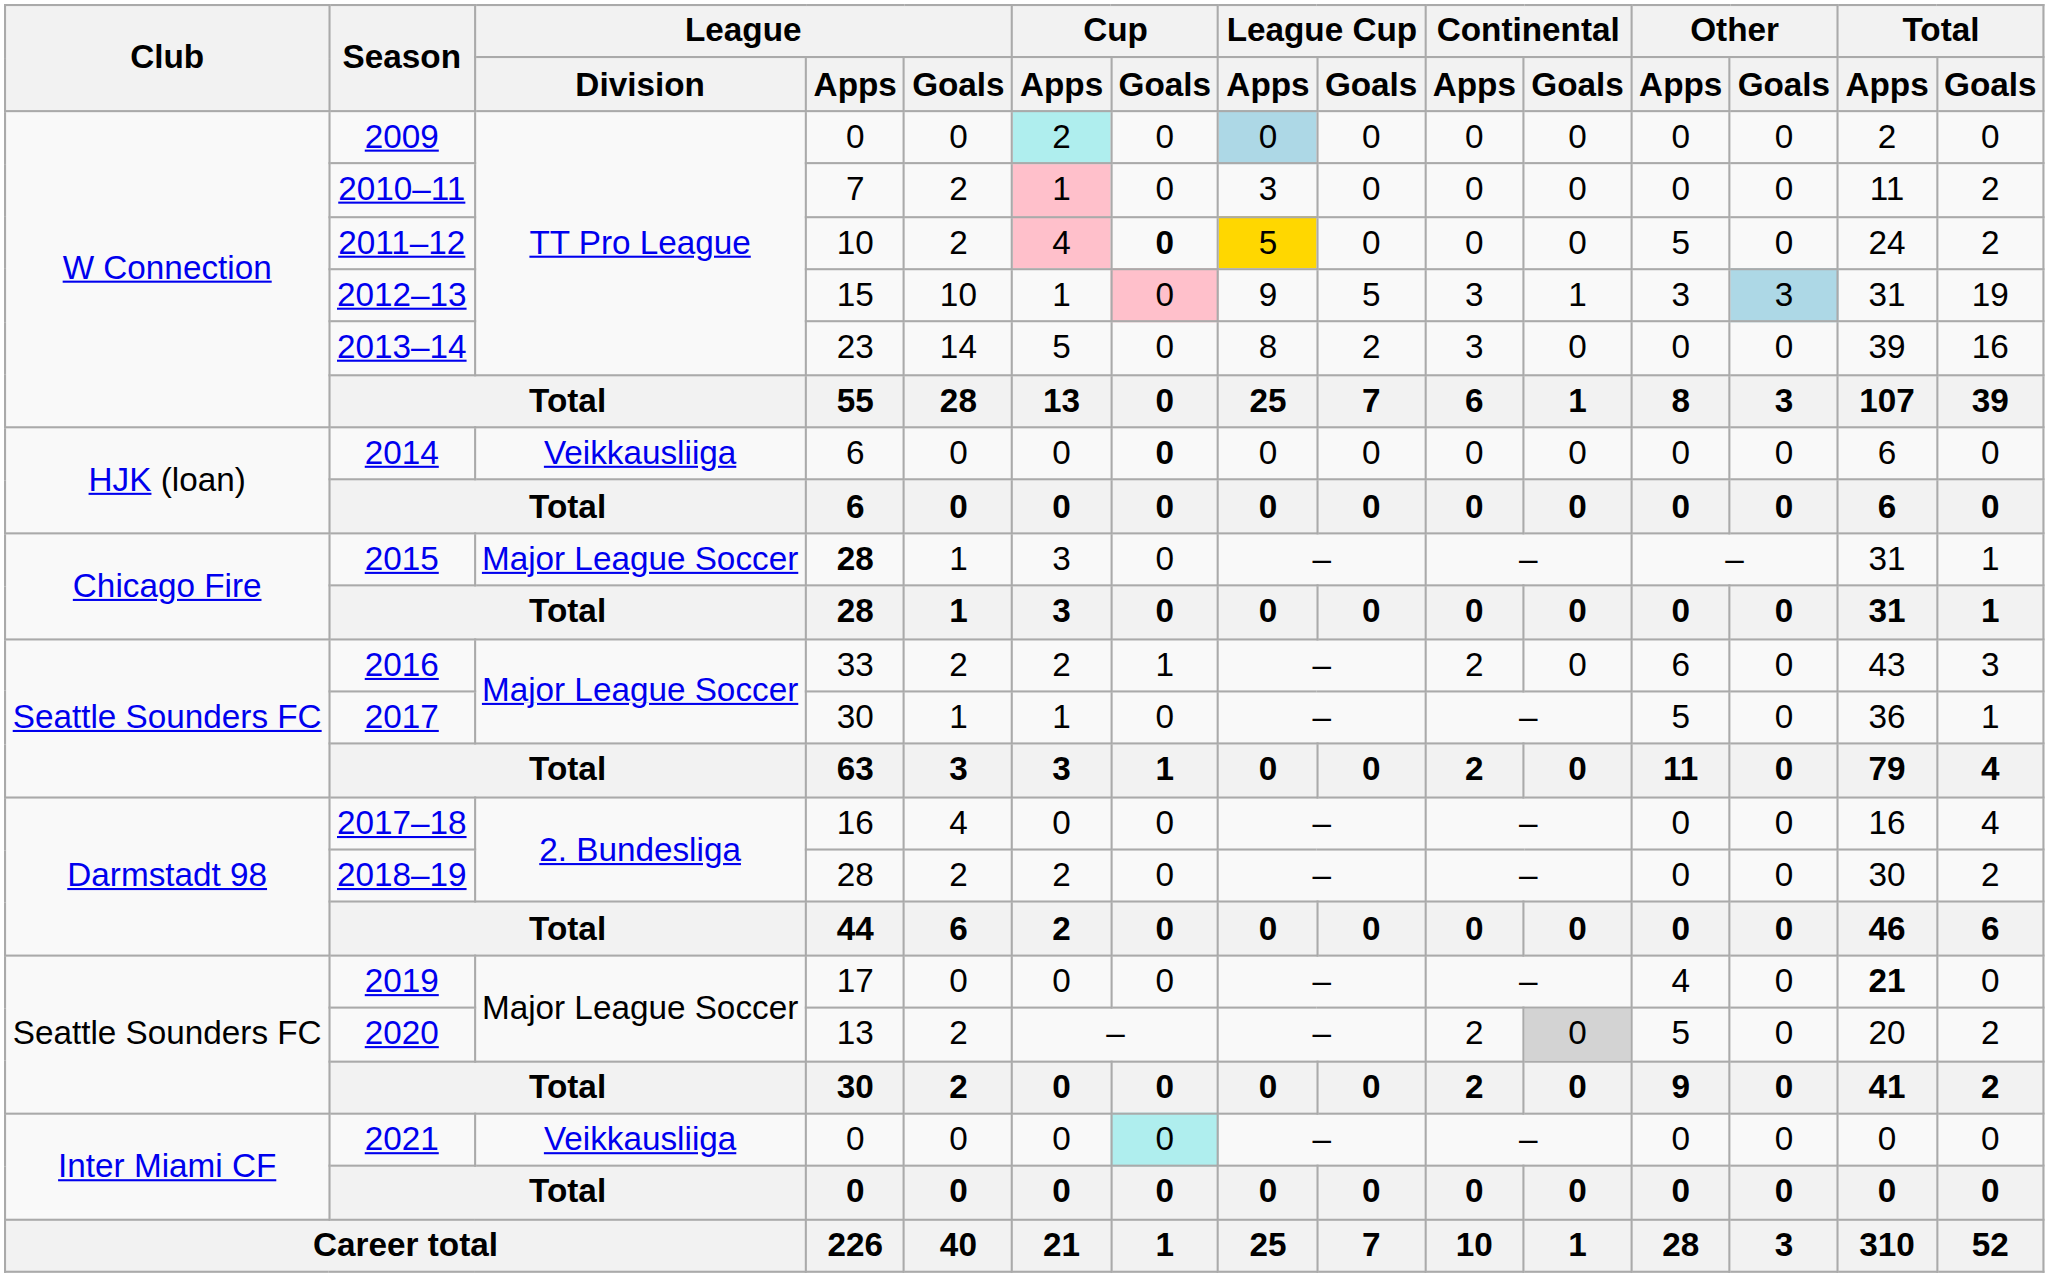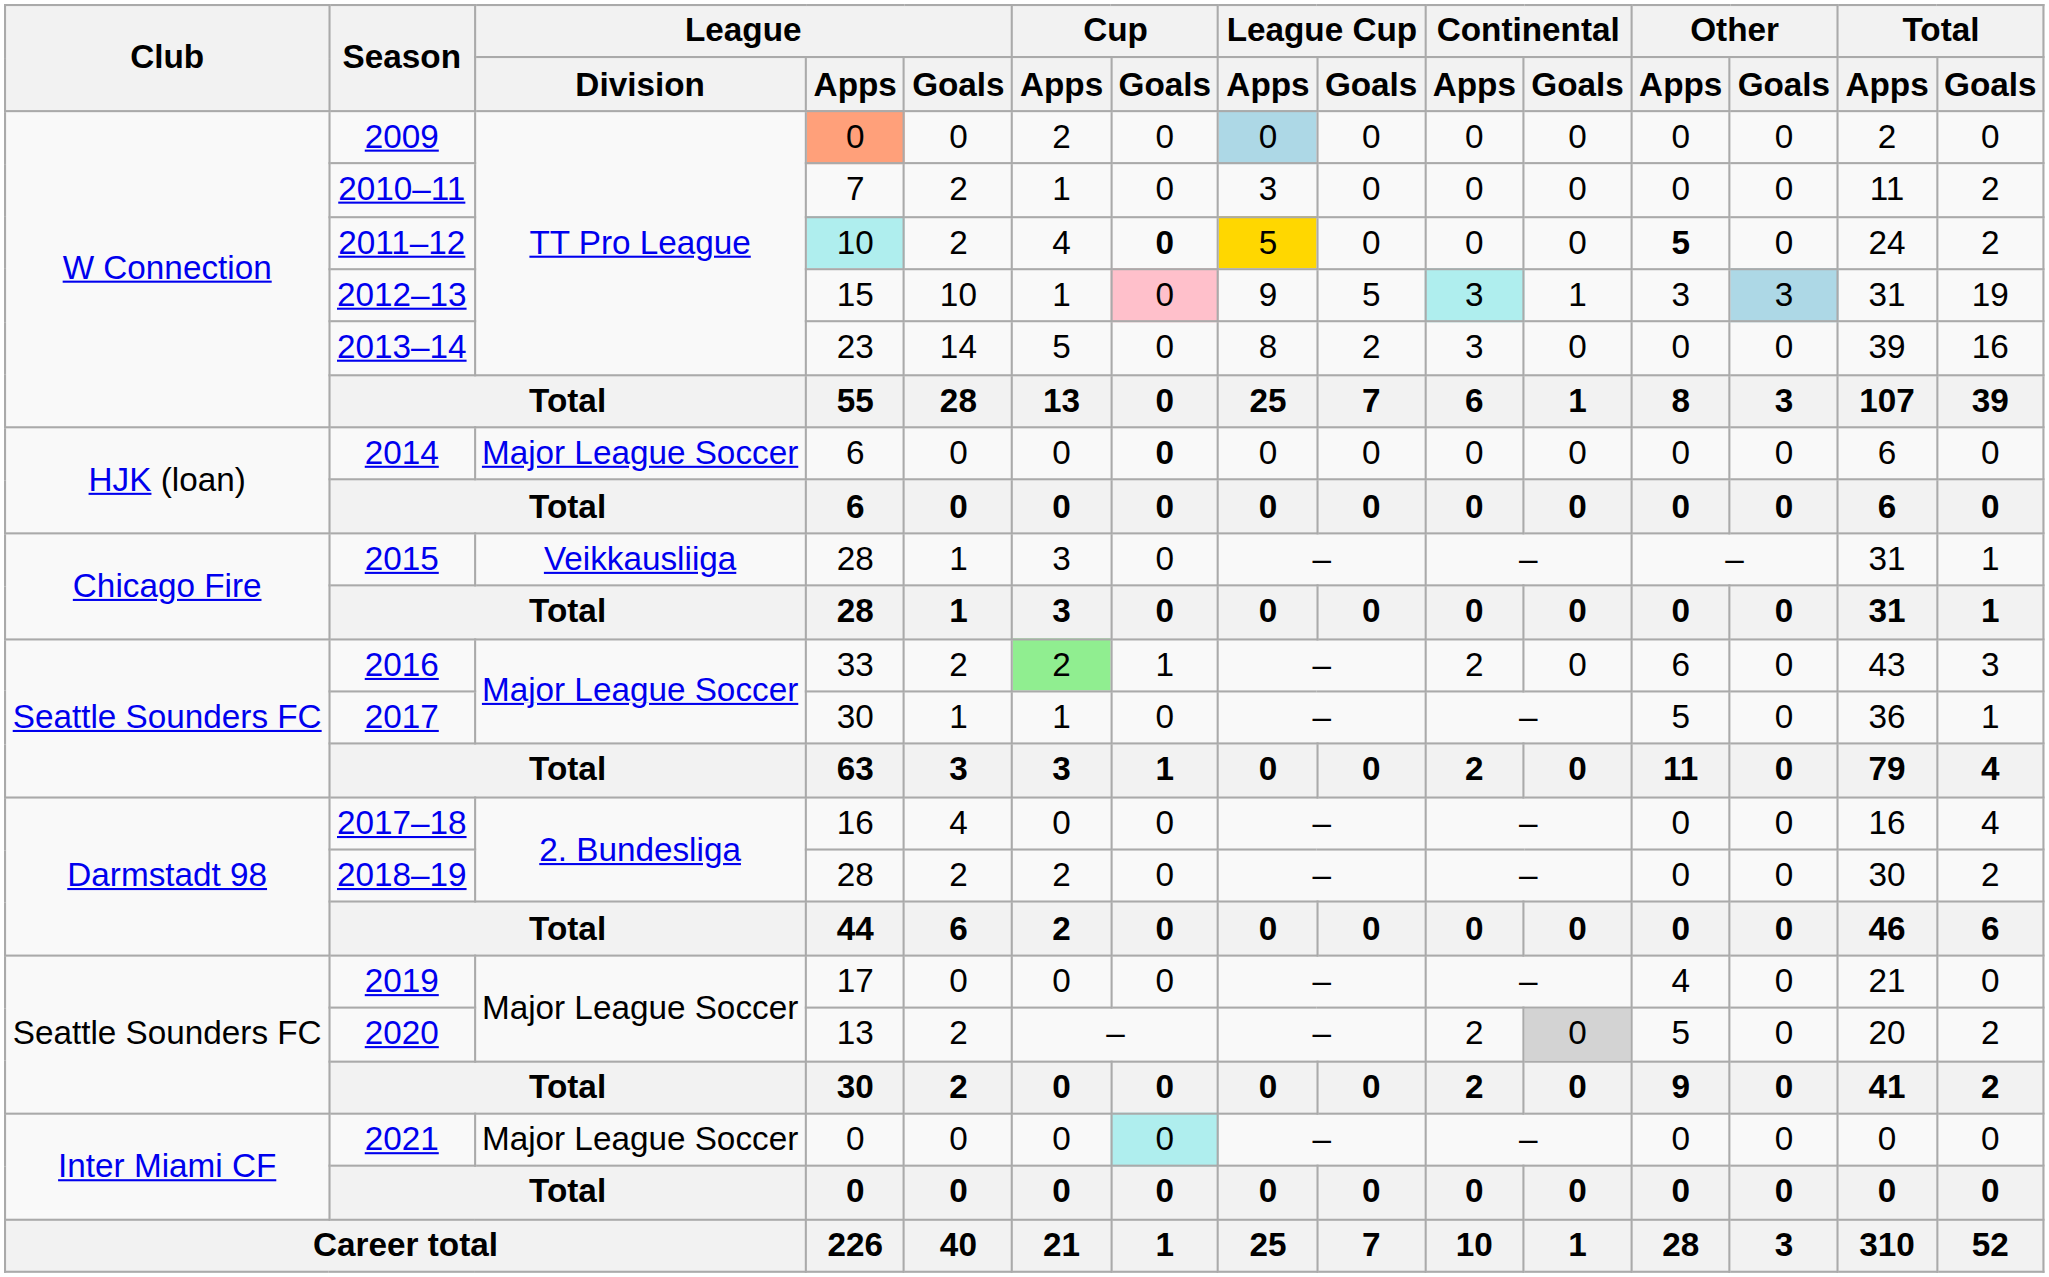 <table class="wikitable" style="text-align: center">
 <tr>
 <th rowspan="2">Club</th>
 <th rowspan="2">Season</th>
 <th colspan="3">League</th>
 <th colspan="2">Cup</th>
 <th colspan="2">League Cup</th>
 <th colspan="2">Continental</th>
 <th colspan="2">Other</th>
 <th colspan="2">Total</th>
 </tr>
 <tr>
 <th>Division</th>
 <th>Apps</th>
 <th>Goals</th>
 <th>Apps</th>
 <th>Goals</th>
 <th>Apps</th>
 <th>Goals</th>
 <th>Apps</th>
 <th>Goals</th>
 <th>Apps</th>
 <th>Goals</th>
 <th>Apps</th>
 <th>Goals</th>
 </tr>
 <tr>
 <td rowspan="6"><a href='#'>W Connection</a></td>
 <td><a href='#'>2009</a></td>
 <td rowspan="5"><a href='#'>TT Pro League</a></td>
+<td style="background: lightsalmon;">0</td>
 <td>0</td>
-<td>0</td>
-<td style="background: paleturquoise;">2</td>
+<td>2</td>
 <td>0</td>
 <td style="background: lightblue;">0</td>
 <td>0</td>
 <td>0</td>
 <td>0</td>
 <td>0</td>
 <td>0</td>
 <td>2</td>
 <td>0</td>
 </tr>
 <tr>
 <td><a href='#'>2010–11</a></td>
 <td>7</td>
 <td>2</td>
-<td style="background: pink;">1</td>
+<td>1</td>
 <td>0</td>
 <td>3</td>
 <td>0</td>
 <td>0</td>
 <td>0</td>
 <td>0</td>
 <td>0</td>
 <td>11</td>
 <td>2</td>
 </tr>
 <tr>
 <td><a href='#'>2011–12</a></td>
-<td>10</td>
+<td style="background: paleturquoise;">10</td>
 <td>2</td>
-<td style="background: pink;">4</td>
+<td>4</td>
 <td><strong>0</strong></td>
 <td style="background: gold;">5</td>
 <td>0</td>
 <td>0</td>
 <td>0</td>
-<td>5</td>
+<td><strong>5</strong></td>
 <td>0</td>
 <td>24</td>
 <td>2</td>
 </tr>
 <tr>
 <td><a href='#'>2012–13</a></td>
 <td>15</td>
 <td>10</td>
 <td>1</td>
 <td style="background: pink;">0</td>
 <td>9</td>
 <td>5</td>
-<td>3</td>
+<td style="background: paleturquoise;">3</td>
 <td>1</td>
 <td>3</td>
 <td style="background: lightblue;">3</td>
 <td>31</td>
 <td>19</td>
 </tr>
 <tr>
 <td><a href='#'>2013–14</a></td>
 <td>23</td>
 <td>14</td>
 <td>5</td>
 <td>0</td>
 <td>8</td>
 <td>2</td>
 <td>3</td>
 <td>0</td>
 <td>0</td>
 <td>0</td>
 <td>39</td>
 <td>16</td>
 </tr>
 <tr>
 <th colspan="2">Total</th>
 <th>55</th>
 <th>28</th>
 <th>13</th>
 <th>0</th>
 <th>25</th>
 <th>7</th>
 <th>6</th>
 <th>1</th>
 <th>8</th>
 <th>3</th>
 <th>107</th>
 <th>39</th>
 </tr>
 <tr>
 <td rowspan="2"><a href='#'>HJK</a> (loan)</td>
 <td><a href='#'>2014</a></td>
-<td><a href='#'>Veikkausliiga</a></td>
+<td><a href='#'>Major League Soccer</a></td>
 <td>6</td>
 <td>0</td>
 <td>0</td>
 <td><strong>0</strong></td>
 <td>0</td>
 <td>0</td>
 <td>0</td>
 <td>0</td>
 <td>0</td>
 <td>0</td>
 <td>6</td>
 <td>0</td>
 </tr>
 <tr>
 <th colspan="2">Total</th>
 <th>6</th>
 <th>0</th>
 <th>0</th>
 <th>0</th>
 <th>0</th>
 <th>0</th>
 <th>0</th>
 <th>0</th>
 <th>0</th>
 <th>0</th>
 <th>6</th>
 <th>0</th>
 </tr>
 <tr>
 <td rowspan="2"><a href='#'>Chicago Fire</a></td>
 <td><a href='#'>2015</a></td>
-<td><a href='#'>Major League Soccer</a></td>
-<td><strong>28</strong></td>
+<td><a href='#'>Veikkausliiga</a></td>
+<td>28</td>
 <td>1</td>
 <td>3</td>
 <td>0</td>
 <td colspan="2">–</td>
 <td colspan="2">–</td>
 <td colspan="2">–</td>
 <td>31</td>
 <td>1</td>
 </tr>
 <tr>
 <th colspan="2">Total</th>
 <th>28</th>
 <th>1</th>
 <th>3</th>
 <th>0</th>
 <th>0</th>
 <th>0</th>
 <th>0</th>
 <th>0</th>
 <th>0</th>
 <th>0</th>
 <th>31</th>
 <th>1</th>
 </tr>
 <tr>
 <td rowspan=3><a href='#'>Seattle Sounders FC</a></td>
 <td><a href='#'>2016</a></td>
 <td rowspan=2><a href='#'>Major League Soccer</a></td>
 <td>33</td>
 <td>2</td>
-<td>2</td>
+<td style="background: lightgreen;">2</td>
 <td>1</td>
 <td colspan="2">–</td>
 <td>2</td>
 <td>0</td>
 <td>6</td>
 <td>0</td>
 <td>43</td>
 <td>3</td>
 </tr>
 <tr>
 <td><a href='#'>2017</a></td>
 <td>30</td>
 <td>1</td>
 <td>1</td>
 <td>0</td>
 <td colspan="2">–</td>
 <td colspan="2">–</td>
 <td>5</td>
 <td>0</td>
 <td>36</td>
 <td>1</td>
 </tr>
 <tr>
 <th colspan="2">Total</th>
 <th>63</th>
 <th>3</th>
 <th>3</th>
 <th>1</th>
 <th>0</th>
 <th>0</th>
 <th>2</th>
 <th>0</th>
 <th>11</th>
 <th>0</th>
 <th>79</th>
 <th>4</th>
 </tr>
 <tr>
 <td rowspan="3"><a href='#'>Darmstadt 98</a></td>
 <td><a href='#'>2017–18</a></td>
 <td rowspan="2"><a href='#'>2. Bundesliga</a></td>
 <td>16</td>
 <td>4</td>
 <td>0</td>
 <td>0</td>
 <td colspan=2>–</td>
 <td colspan=2>–</td>
 <td>0</td>
 <td>0</td>
 <td>16</td>
 <td>4</td>
 </tr>
 <tr>
 <td><a href='#'>2018–19</a></td>
 <td>28</td>
 <td>2</td>
 <td>2</td>
 <td>0</td>
 <td colspan="2">–</td>
 <td colspan="2">–</td>
 <td>0</td>
 <td>0</td>
 <td>30</td>
 <td>2</td>
 </tr>
 <tr>
 <th colspan="2">Total</th>
 <th>44</th>
 <th>6</th>
 <th>2</th>
 <th>0</th>
 <th>0</th>
 <th>0</th>
 <th>0</th>
 <th>0</th>
 <th>0</th>
 <th>0</th>
 <th>46</th>
 <th>6</th>
 </tr>
 <tr>
 <td rowspan="3">Seattle Sounders FC</td>
 <td><a href='#'>2019</a></td>
 <td rowspan="2">Major League Soccer</td>
 <td>17</td>
 <td>0</td>
 <td>0</td>
 <td>0</td>
 <td colspan="2">–</td>
 <td colspan="2">–</td>
 <td>4</td>
 <td>0</td>
-<td><strong>21</strong></td>
+<td>21</td>
 <td>0</td>
 </tr>
 <tr>
 <td><a href='#'>2020</a></td>
 <td>13</td>
 <td>2</td>
 <td colspan="2">–</td>
 <td colspan="2">–</td>
 <td>2</td>
 <td style="background: lightgrey;">0</td>
 <td>5</td>
 <td>0</td>
 <td>20</td>
 <td>2</td>
 </tr>
 <tr>
 <th colspan="2">Total</th>
 <th>30</th>
 <th>2</th>
 <th>0</th>
 <th>0</th>
 <th>0</th>
 <th>0</th>
 <th>2</th>
 <th>0</th>
 <th>9</th>
 <th>0</th>
 <th>41</th>
 <th>2</th>
 </tr>
 <tr>
 <td rowspan="2"><a href='#'>Inter Miami CF</a></td>
 <td><a href='#'>2021</a></td>
-<td><a href='#'>Veikkausliiga</a></td>
+<td>Major League Soccer</td>
 <td>0</td>
 <td>0</td>
 <td>0</td>
 <td style="background: paleturquoise;">0</td>
 <td colspan="2">–</td>
 <td colspan="2">–</td>
 <td>0</td>
 <td>0</td>
 <td>0</td>
 <td>0</td>
 </tr>
 <tr>
 <th colspan="2">Total</th>
 <th>0</th>
 <th>0</th>
 <th>0</th>
 <th>0</th>
 <th>0</th>
 <th>0</th>
 <th>0</th>
 <th>0</th>
 <th>0</th>
 <th>0</th>
 <th>0</th>
 <th>0</th>
 </tr>
 <tr>
 <th colspan="3">Career total</th>
 <th>226</th>
 <th>40</th>
 <th>21</th>
 <th>1</th>
 <th>25</th>
 <th>7</th>
 <th>10</th>
 <th>1</th>
 <th>28</th>
 <th>3</th>
 <th>310</th>
 <th>52</th>
 </tr>
 </table>
